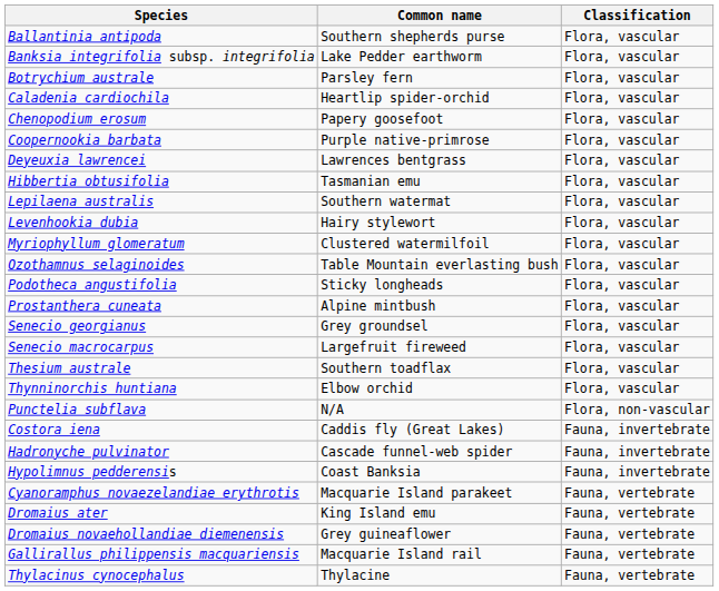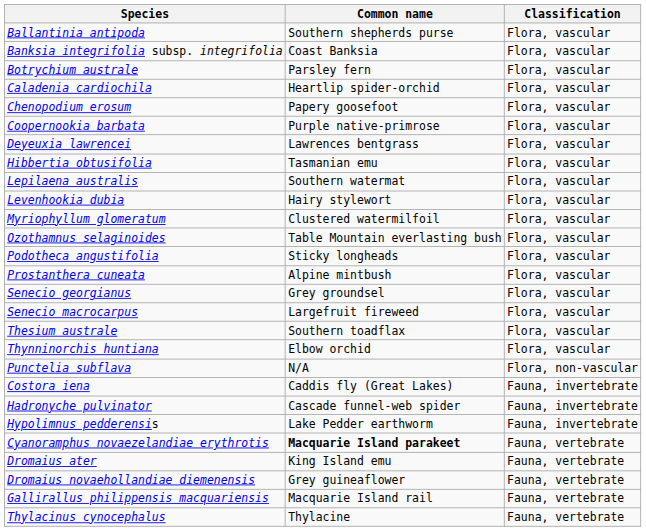 <table class="wikitable">
 <tr>
 <th>Species</th>
 <th>Common name</th>
 <th>Classification</th>
 </tr>
 <tr>
 <td><em><a href='#'>Ballantinia antipoda</a></em></td>
 <td>Southern shepherds purse</td>
 <td>Flora, vascular</td>
 </tr>
 <tr>
 <td><em><a href='#'>Banksia integrifolia</a></em> subsp. <em>integrifolia</em></td>
-<td>Lake Pedder earthworm</td>
+<td>Coast Banksia</td>
 <td>Flora, vascular</td>
 </tr>
 <tr>
 <td><em><a href='#'>Botrychium australe</a></em></td>
 <td>Parsley fern</td>
 <td>Flora, vascular</td>
 </tr>
 <tr>
 <td><em><a href='#'>Caladenia cardiochila</a></em></td>
 <td>Heartlip spider-orchid</td>
 <td>Flora, vascular</td>
 </tr>
 <tr>
 <td><em><a href='#'>Chenopodium erosum</a></em></td>
 <td>Papery goosefoot</td>
 <td>Flora, vascular</td>
 </tr>
 <tr>
 <td><em><a href='#'>Coopernookia barbata</a></em></td>
 <td>Purple native-primrose</td>
 <td>Flora, vascular</td>
 </tr>
 <tr>
 <td><em><a href='#'>Deyeuxia lawrencei</a></em></td>
 <td>Lawrences bentgrass</td>
 <td>Flora, vascular</td>
 </tr>
 <tr>
 <td><em><a href='#'>Hibbertia obtusifolia</a></em></td>
 <td>Tasmanian emu</td>
 <td>Flora, vascular</td>
 </tr>
 <tr>
 <td><em><a href='#'>Lepilaena australis</a></em></td>
 <td>Southern watermat</td>
 <td>Flora, vascular</td>
 </tr>
 <tr>
 <td><em><a href='#'>Levenhookia dubia</a></em></td>
 <td>Hairy stylewort</td>
 <td>Flora, vascular</td>
 </tr>
 <tr>
 <td><em><a href='#'>Myriophyllum glomeratum</a></em></td>
 <td>Clustered watermilfoil</td>
 <td>Flora, vascular</td>
 </tr>
 <tr>
 <td><em><a href='#'>Ozothamnus selaginoides</a></em></td>
 <td>Table Mountain everlasting bush</td>
 <td>Flora, vascular</td>
 </tr>
 <tr>
 <td><em><a href='#'>Podotheca angustifolia</a></em></td>
 <td>Sticky longheads</td>
 <td>Flora, vascular</td>
 </tr>
 <tr>
 <td><em><a href='#'>Prostanthera cuneata</a></em></td>
 <td>Alpine mintbush</td>
 <td>Flora, vascular</td>
 </tr>
 <tr>
 <td><em><a href='#'>Senecio georgianus</a></em></td>
 <td>Grey groundsel</td>
 <td>Flora, vascular</td>
 </tr>
 <tr>
 <td><em><a href='#'>Senecio macrocarpus</a></em></td>
 <td>Largefruit fireweed</td>
 <td>Flora, vascular</td>
 </tr>
 <tr>
 <td><em><a href='#'>Thesium australe</a></em></td>
 <td>Southern toadflax</td>
 <td>Flora, vascular</td>
 </tr>
 <tr>
 <td><em><a href='#'>Thynninorchis huntiana</a></em></td>
 <td>Elbow orchid</td>
 <td>Flora, vascular</td>
 </tr>
 <tr>
 <td><em><a href='#'>Punctelia subflava</a></em></td>
 <td>N/A</td>
 <td>Flora, non-vascular</td>
 </tr>
 <tr>
 <td><em><a href='#'>Costora iena</a></em></td>
 <td>Caddis fly (Great Lakes)</td>
 <td>Fauna, invertebrate</td>
 </tr>
 <tr>
 <td><em><a href='#'>Hadronyche pulvinator</a></em></td>
 <td>Cascade funnel-web spider</td>
 <td>Fauna, invertebrate</td>
 </tr>
 <tr>
 <td><em><a href='#'>Hypolimnus pedderensi</a></em>s</td>
-<td>Coast Banksia</td>
+<td>Lake Pedder earthworm</td>
 <td>Fauna, invertebrate</td>
 </tr>
 <tr>
 <td><em><a href='#'>Cyanoramphus novaezelandiae erythrotis</a></em></td>
-<td>Macquarie Island parakeet</td>
+<td><strong>Macquarie Island parakeet</strong></td>
 <td>Fauna, vertebrate</td>
 </tr>
 <tr>
 <td><em><a href='#'>Dromaius ater</a></em></td>
 <td>King Island emu</td>
 <td>Fauna, vertebrate</td>
 </tr>
 <tr>
 <td><em><a href='#'>Dromaius novaehollandiae diemenensis</a></em></td>
 <td>Grey guineaflower</td>
 <td>Fauna, vertebrate</td>
 </tr>
 <tr>
 <td><em><a href='#'>Gallirallus philippensis macquariensis</a></em></td>
 <td>Macquarie Island rail</td>
 <td>Fauna, vertebrate</td>
 </tr>
 <tr>
 <td><em><a href='#'>Thylacinus cynocephalus</a></em></td>
 <td>Thylacine</td>
 <td>Fauna, vertebrate</td>
 </tr>
 </table>
